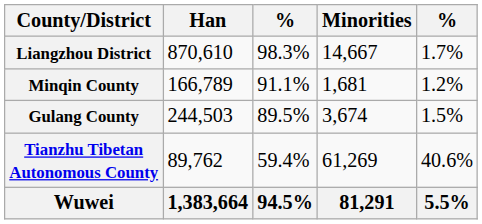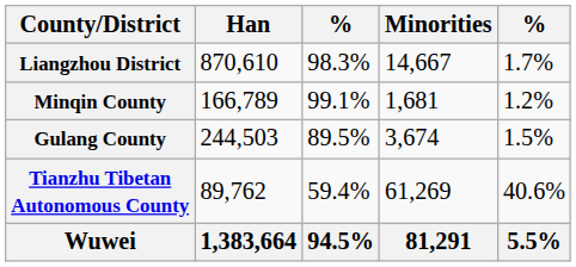 <table class="wikitable">
 <tr>
 <th><strong>County/District</strong></th>
 <th>Han</th>
 <th>%</th>
 <th>Minorities</th>
 <th>%</th>
 </tr>
 <tr>
 <th><small>Liangzhou District</small></th>
 <td>870,610</td>
 <td>98.3%</td>
 <td>14,667</td>
 <td>1.7%</td>
 </tr>
 <tr>
 <th><small>Minqin County</small></th>
 <td>166,789</td>
-<td>91.1%</td>
+<td>99.1%</td>
 <td>1,681</td>
 <td>1.2%</td>
 </tr>
 <tr>
 <th><small>Gulang County</small></th>
 <td>244,503</td>
 <td>89.5%</td>
 <td>3,674</td>
 <td>1.5%</td>
 </tr>
 <tr>
 <th><a href='#'><small>Tianzhu Tibetan<br>Autonomous County</small></a></th>
 <td>89,762</td>
 <td>59.4%</td>
 <td>61,269</td>
 <td>40.6%</td>
 </tr>
 <tr>
 <th>Wuwei</th>
 <th>1,383,664</th>
 <th>94.5%</th>
 <th>81,291</th>
 <th>5.5%</th>
 </tr>
 </table>
